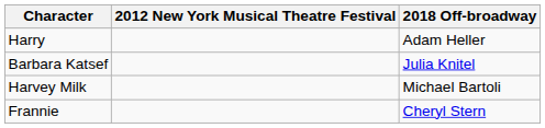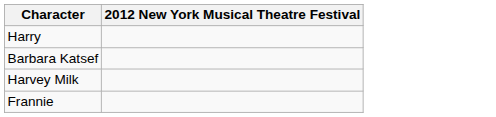 <table class="wikitable">
 <tr>
 <th>Character</th>
 <th>2012 New York Musical Theatre Festival</th>
-<th>2018 Off-broadway</th>
 </tr>
 <tr>
 <td>Harry</td>
 <td></td>
-<td>Adam Heller</td>
 </tr>
 <tr>
 <td>Barbara Katsef</td>
 <td></td>
-<td><a href='#'>Julia Knitel</a></td>
 </tr>
 <tr>
 <td>Harvey Milk</td>
 <td></td>
-<td>Michael Bartoli</td>
 </tr>
 <tr>
 <td>Frannie</td>
 <td></td>
-<td><a href='#'>Cheryl Stern</a></td>
 </tr>
 </table>
